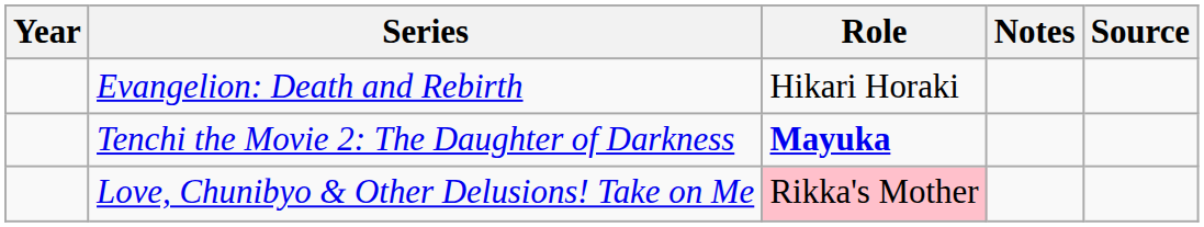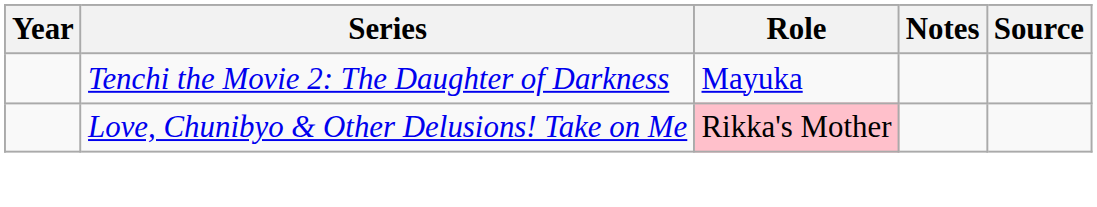 <table class="wikitable sortable plainrowheaders">
 <tr>
 <th>Year</th>
 <th>Series</th>
 <th>Role</th>
 <th class="unsortable">Notes</th>
 <th class="unsortable">Source</th>
 </tr>
 <tr>
 <td></td>
-<td><em><a href='#'>Evangelion: Death and Rebirth</a></em></td>
-<td>Hikari Horaki</td>
-<td></td>
-<td></td>
-</tr>
-<tr>
-<td></td>
 <td><em><a href='#'>Tenchi the Movie 2: The Daughter of Darkness</a></em></td>
-<td><strong><a href='#'>Mayuka</a></strong></td>
+<td><a href='#'>Mayuka</a></td>
 <td></td>
 <td></td>
 </tr>
 <tr>
 <td></td>
 <td><em><a href='#'>Love, Chunibyo & Other Delusions! Take on Me</a></em></td>
 <td style="background: pink;">Rikka's Mother</td>
 <td></td>
 <td></td>
 </tr>
 </table>
